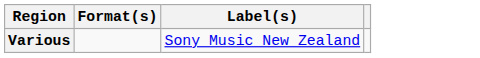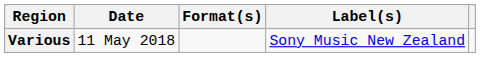 <table class="wikitable plainrowheaders">
 <tr>
 <th scope="col">Region</th>
+<th scope="col">Date</th>
 <th scope="col">Format(s)</th>
 <th scope="col">Label(s)</th>
 <th scope="col"></th>
 </tr>
 <tr>
 <th scope="row">Various</th>
+<td>11 May 2018</td>
 <td></td>
 <td><a href='#'>Sony Music New Zealand</a></td>
 <td align="center"></td>
 </tr>
 </table>
